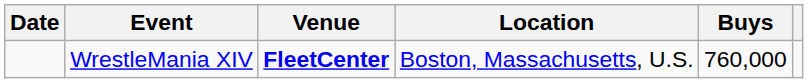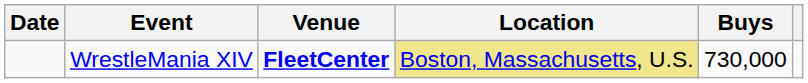 <table class="wikitable">
 <tr>
 <th>Date</th>
 <th>Event</th>
 <th>Venue</th>
 <th>Location</th>
 <th>Buys</th>
 <th></th>
 </tr>
 <tr>
 <td></td>
 <td><a href='#'>WrestleMania XIV</a></td>
 <td><strong><a href='#'>FleetCenter</a></strong></td>
-<td><a href='#'>Boston, Massachusetts</a>, U.S.</td>
-<td>760,000</td>
+<td style="background: khaki;"><a href='#'>Boston, Massachusetts</a>, U.S.</td>
+<td>730,000</td>
 <td></td>
 </tr>
 </table>
